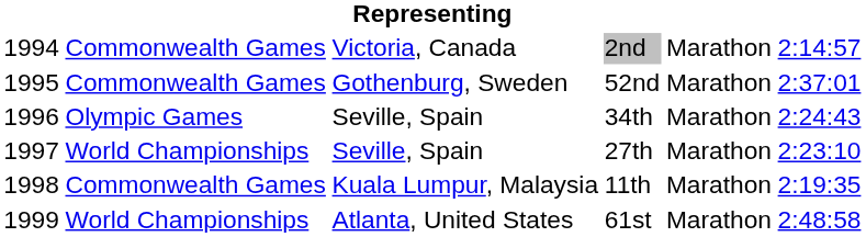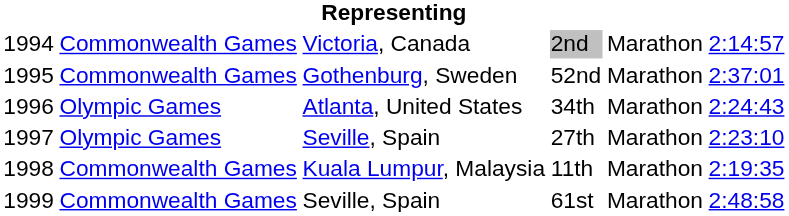 <table>
 <tr>
 <th colspan="6">Representing </th>
 </tr>
 <tr>
 <td>1994</td>
 <td><a href='#'>Commonwealth Games</a></td>
 <td><a href='#'>Victoria</a>, Canada</td>
 <td bgcolor=silver>2nd</td>
 <td>Marathon</td>
 <td><a href='#'>2:14:57</a></td>
 </tr>
 <tr>
 <td>1995</td>
 <td><a href='#'>Commonwealth Games</a></td>
 <td><a href='#'>Gothenburg</a>, Sweden</td>
 <td>52nd</td>
 <td>Marathon</td>
 <td><a href='#'>2:37:01</a></td>
 </tr>
 <tr>
 <td>1996</td>
 <td><a href='#'>Olympic Games</a></td>
-<td>Seville, Spain</td>
+<td><a href='#'>Atlanta</a>, United States</td>
 <td>34th</td>
 <td>Marathon</td>
 <td><a href='#'>2:24:43</a></td>
 </tr>
 <tr>
 <td>1997</td>
-<td><a href='#'>World Championships</a></td>
+<td><a href='#'>Olympic Games</a></td>
 <td><a href='#'>Seville</a>, Spain</td>
 <td>27th</td>
 <td>Marathon</td>
 <td><a href='#'>2:23:10</a></td>
 </tr>
 <tr>
 <td>1998</td>
 <td><a href='#'>Commonwealth Games</a></td>
 <td><a href='#'>Kuala Lumpur</a>, Malaysia</td>
 <td>11th</td>
 <td>Marathon</td>
 <td><a href='#'>2:19:35</a></td>
 </tr>
 <tr>
 <td>1999</td>
-<td><a href='#'>World Championships</a></td>
-<td><a href='#'>Atlanta</a>, United States</td>
+<td><a href='#'>Commonwealth Games</a></td>
+<td>Seville, Spain</td>
 <td>61st</td>
 <td>Marathon</td>
 <td><a href='#'>2:48:58</a></td>
 </tr>
 </table>
